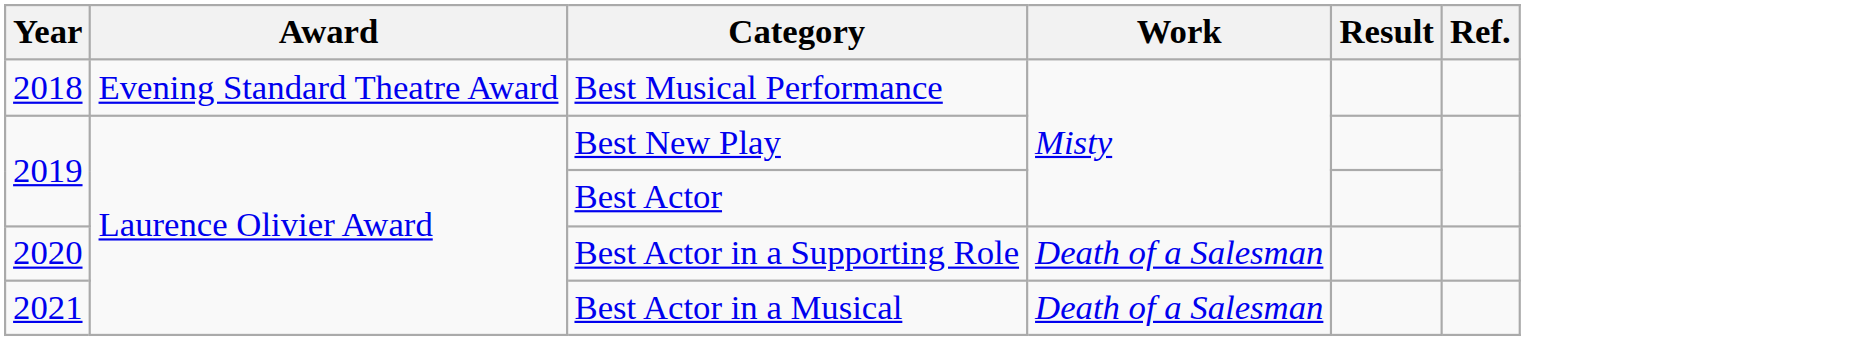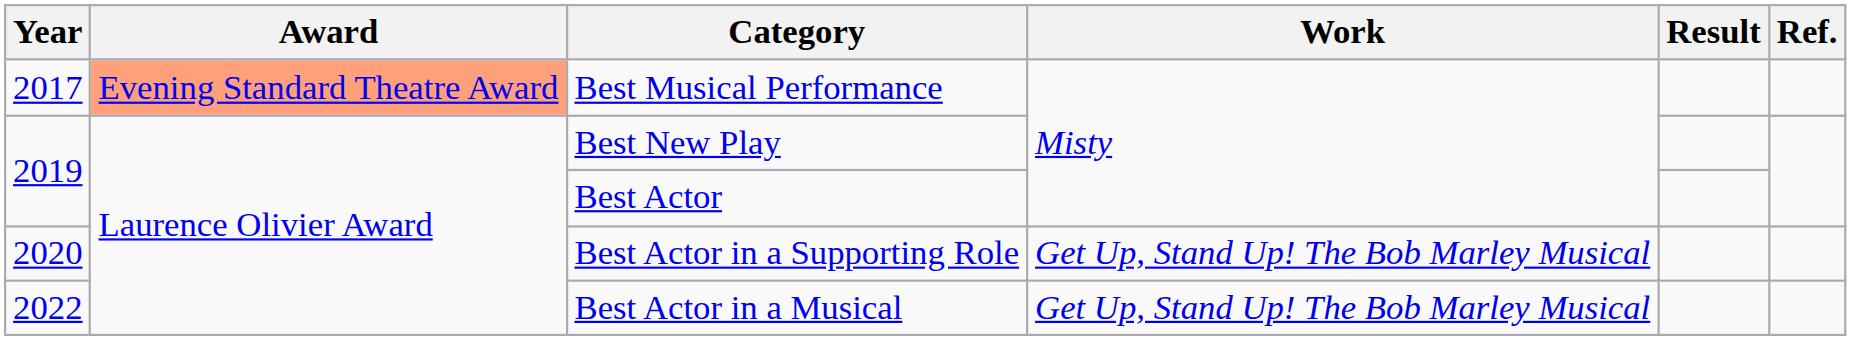 <table class="wikitable">
 <tr>
 <th>Year</th>
 <th>Award</th>
 <th>Category</th>
 <th>Work</th>
 <th>Result</th>
 <th>Ref.</th>
 </tr>
 <tr>
-<td><a href='#'>2018</a></td>
-<td><a href='#'>Evening Standard Theatre Award</a></td>
+<td><a href='#'>2017</a></td>
+<td style="background: lightsalmon;"><a href='#'>Evening Standard Theatre Award</a></td>
 <td><a href='#'>Best Musical Performance</a></td>
 <td rowspan="3"><a href='#'><em>Misty</em></a></td>
 <td></td>
 <td></td>
 </tr>
 <tr>
 <td rowspan="2"><a href='#'>2019</a></td>
 <td rowspan="4"><a href='#'>Laurence Olivier Award</a></td>
 <td><a href='#'>Best New Play</a></td>
 <td></td>
 <td rowspan="2"></td>
 </tr>
 <tr>
 <td><a href='#'>Best Actor</a></td>
 <td></td>
 </tr>
 <tr>
 <td><a href='#'>2020</a></td>
 <td><a href='#'>Best Actor in a Supporting Role</a></td>
-<td><em><a href='#'>Death of a Salesman</a></em></td>
+<td><em><a href='#'>Get Up, Stand Up! The Bob Marley Musical</a></em></td>
 <td></td>
 <td></td>
 </tr>
 <tr>
-<td><a href='#'>2021</a></td>
+<td><a href='#'>2022</a></td>
 <td><a href='#'>Best Actor in a Musical</a></td>
-<td><em><a href='#'>Death of a Salesman</a></em></td>
+<td><em><a href='#'>Get Up, Stand Up! The Bob Marley Musical</a></em></td>
 <td></td>
 <td></td>
 </tr>
 </table>
